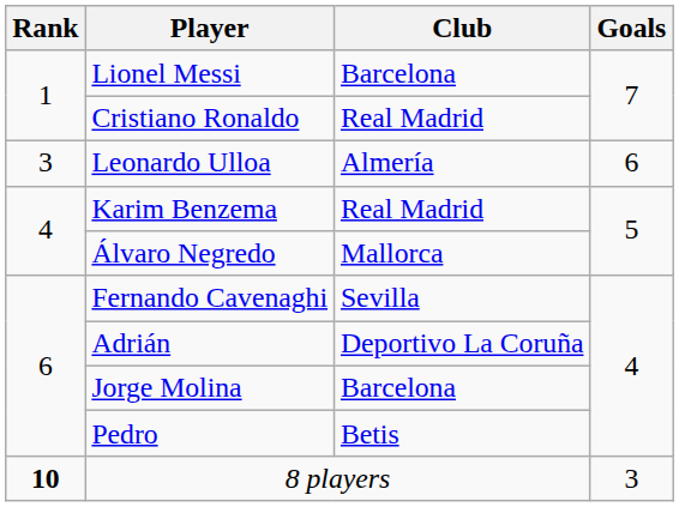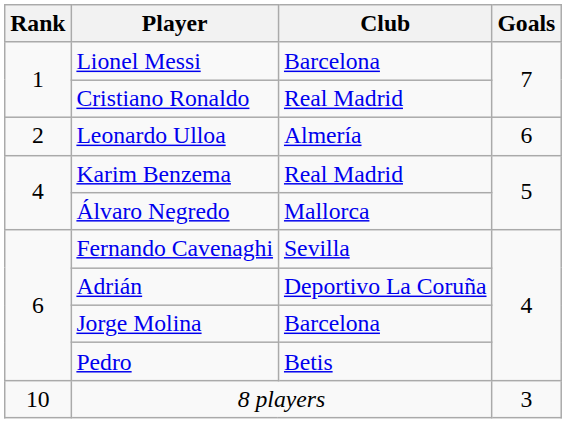 <table class="wikitable sortable">
 <tr>
 <th>Rank</th>
 <th>Player</th>
 <th>Club</th>
 <th>Goals</th>
 </tr>
 <tr>
 <td rowspan="2" align=center>1</td>
 <td> <a href='#'>Lionel Messi</a></td>
 <td><a href='#'>Barcelona</a></td>
 <td rowspan="2" align=center>7</td>
 </tr>
 <tr>
 <td> <a href='#'>Cristiano Ronaldo</a></td>
 <td><a href='#'>Real Madrid</a></td>
 </tr>
 <tr>
-<td align=center>3</td>
+<td align=center>2</td>
 <td> <a href='#'>Leonardo Ulloa</a></td>
 <td><a href='#'>Almería</a></td>
 <td align=center>6</td>
 </tr>
 <tr>
 <td rowspan="2" align=center>4</td>
 <td> <a href='#'>Karim Benzema</a></td>
 <td><a href='#'>Real Madrid</a></td>
 <td rowspan="2" align=center>5</td>
 </tr>
 <tr>
 <td> <a href='#'>Álvaro Negredo</a></td>
 <td><a href='#'>Mallorca</a></td>
 </tr>
 <tr>
 <td rowspan="4" align=center>6</td>
 <td> <a href='#'>Fernando Cavenaghi</a></td>
 <td><a href='#'>Sevilla</a></td>
 <td rowspan="4" align=center>4</td>
 </tr>
 <tr>
 <td> <a href='#'>Adrián</a></td>
 <td><a href='#'>Deportivo La Coruña</a></td>
 </tr>
 <tr>
 <td> <a href='#'>Jorge Molina</a></td>
 <td><a href='#'>Barcelona</a></td>
 </tr>
 <tr>
 <td> <a href='#'>Pedro</a></td>
 <td><a href='#'>Betis</a></td>
 </tr>
 <tr>
-<td align=center><strong>10</strong></td>
+<td align=center>10</td>
 <td align=center colspan="2"><em>8 players</em></td>
 <td align=center>3</td>
 </tr>
 </table>
